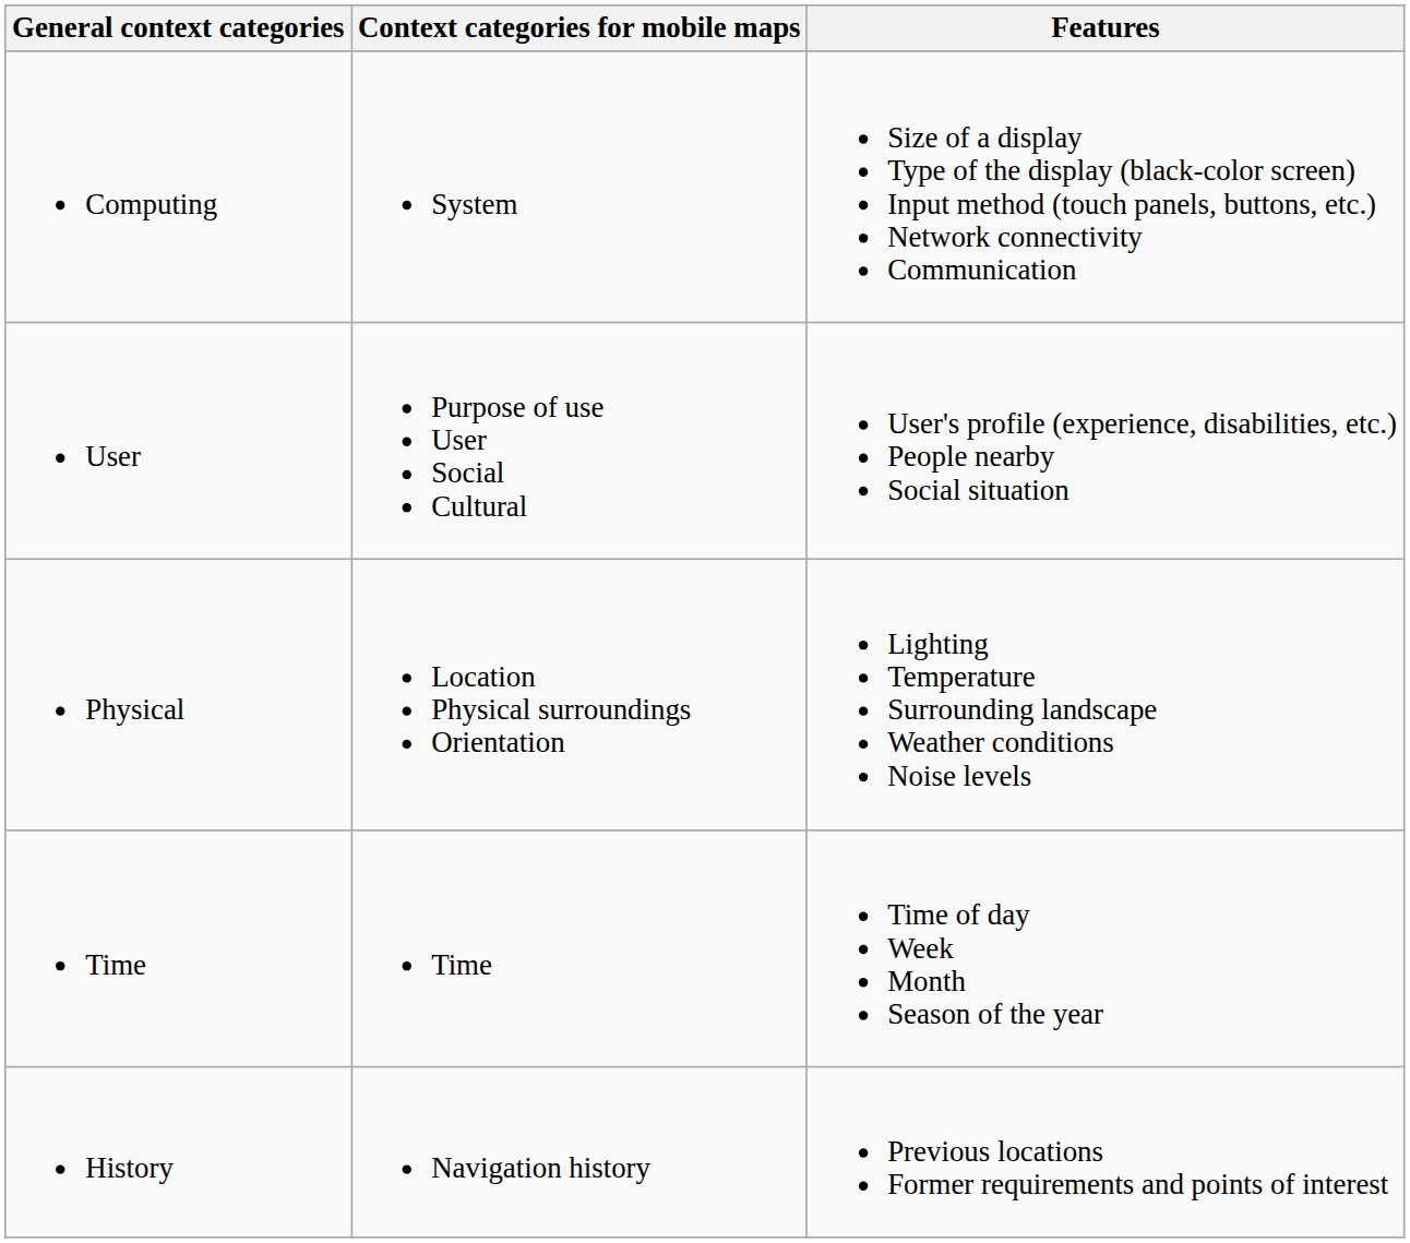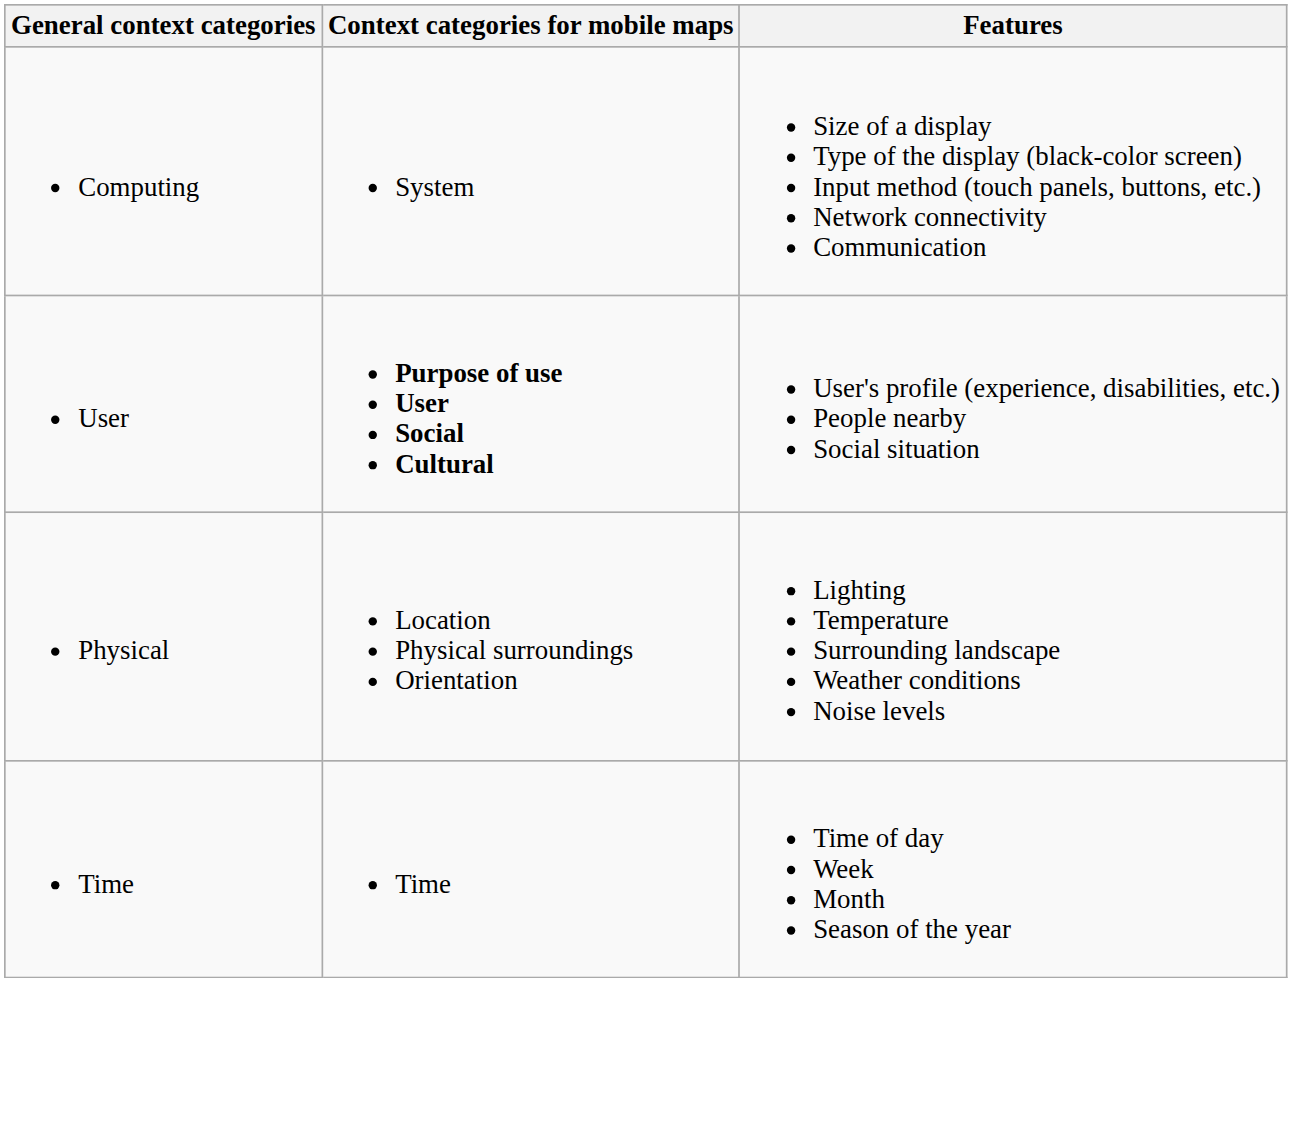 <table class="wikitable">
 <tr>
 <th>General context categories</th>
 <th>Context categories for mobile maps</th>
 <th>Features</th>
 </tr>
 <tr>
 <td><br><ul><li>Computing</li></ul></td>
 <td><br><ul><li>System</li></ul></td>
 <td><br><ul><li>Size of a display</li><li>Type of the display (black-color screen)</li><li>Input method (touch panels, buttons, etc.)</li><li>Network connectivity</li><li>Communication</li></ul></td>
 </tr>
 <tr>
 <td><br><ul><li>User</li></ul></td>
-<td><br><ul><li>Purpose of use</li><li>User</li><li>Social</li><li>Cultural</li></ul></td>
+<td><strong><br><ul><li>Purpose of use</li><li>User</li><li>Social</li><li>Cultural</li></ul></strong></td>
 <td><br><ul><li>User's profile (experience, disabilities, etc.)</li><li>People nearby</li><li>Social situation</li></ul></td>
 </tr>
 <tr>
 <td><br><ul><li>Physical</li></ul></td>
 <td><br><ul><li>Location</li><li>Physical surroundings</li><li>Orientation</li></ul></td>
 <td><br><ul><li>Lighting</li><li>Temperature</li><li>Surrounding landscape</li><li>Weather conditions</li><li>Noise levels</li></ul></td>
 </tr>
 <tr>
 <td><br><ul><li>Time</li></ul></td>
 <td><br><ul><li>Time</li></ul></td>
 <td><br><ul><li>Time of day</li><li>Week</li><li>Month</li><li>Season of the year</li></ul></td>
 </tr>
-<tr>
-<td><br><ul><li>History</li></ul></td>
-<td><br><ul><li>Navigation history</li></ul></td>
-<td><br><ul><li>Previous locations</li><li>Former requirements and points of interest</li></ul></td>
-</tr>
 </table>
